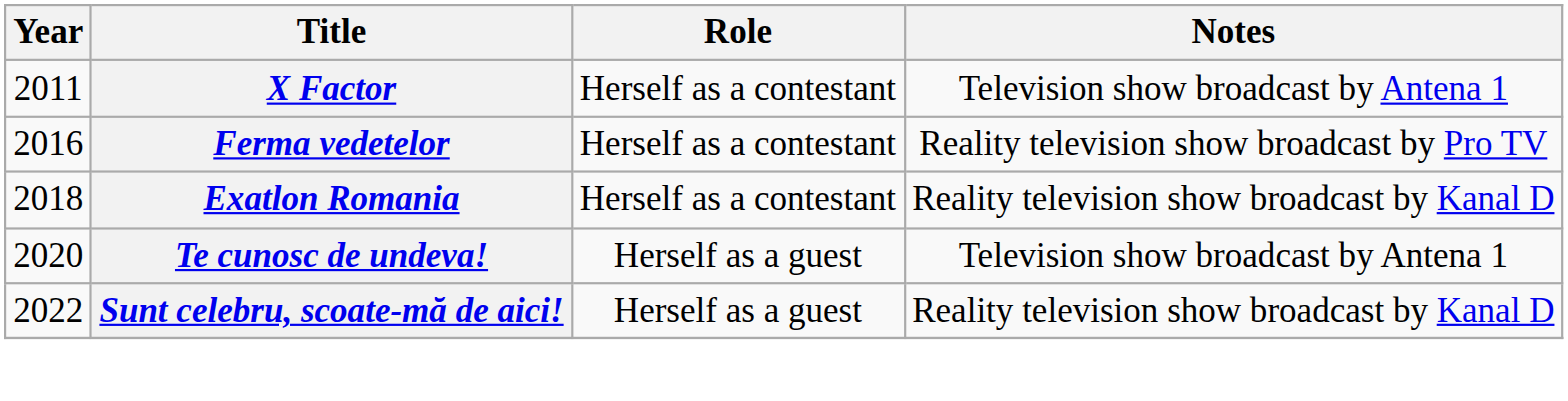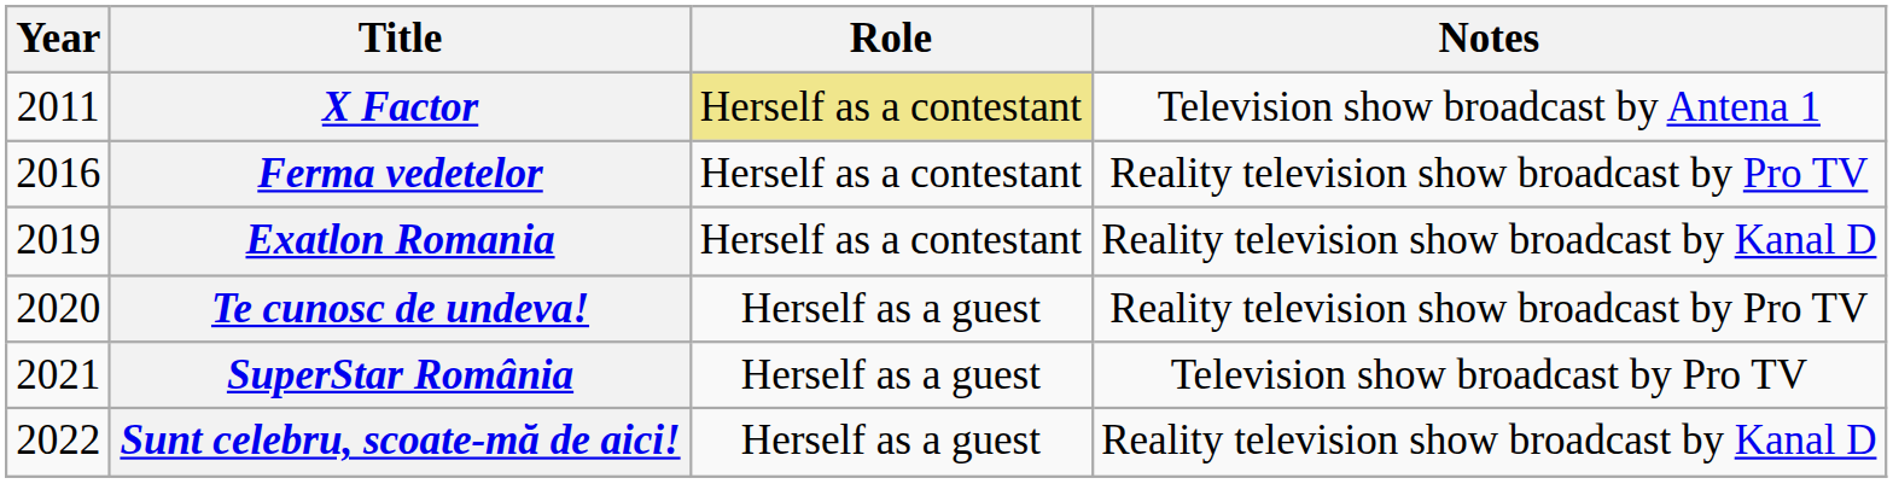 <table class="wikitable plainrowheaders" style="text-align:center;">
 <tr>
 <th scope="col">Year</th>
 <th scope="col">Title</th>
 <th scope="col">Role</th>
 <th scope="col" class="unsortable">Notes</th>
 </tr>
 <tr>
 <td>2011</td>
 <th scope="row"><em><a href='#'>X Factor</a></em></th>
-<td>Herself as a contestant</td>
+<td style="background: khaki;">Herself as a contestant</td>
 <td>Television show broadcast by <a href='#'>Antena 1</a></td>
 </tr>
 <tr>
 <td>2016</td>
 <th scope="row"><em><a href='#'>Ferma vedetelor</a></em></th>
 <td>Herself as a contestant</td>
 <td>Reality television show broadcast by <a href='#'>Pro TV</a></td>
 </tr>
 <tr>
-<td>2018</td>
+<td>2019</td>
 <th scope="row"><em><a href='#'>Exatlon Romania</a></em></th>
 <td>Herself as a contestant</td>
 <td>Reality television show broadcast by <a href='#'>Kanal D</a></td>
 </tr>
 <tr>
 <td>2020</td>
 <th scope="row"><em><a href='#'>Te cunosc de undeva!</a></em></th>
 <td>Herself as a guest</td>
-<td>Television show broadcast by Antena 1</td>
+<td>Reality television show broadcast by Pro TV</td>
+</tr>
+<tr>
+<td>2021</td>
+<th scope="row"><em><a href='#'>SuperStar România</a></em></th>
+<td>Herself as a guest</td>
+<td>Television show broadcast by Pro TV</td>
 </tr>
 <tr>
 <td>2022</td>
 <th scope="row"><em><a href='#'>Sunt celebru, scoate-mă de aici!</a></em></th>
 <td>Herself as a guest</td>
 <td>Reality television show broadcast by <a href='#'>Kanal D</a></td>
 </tr>
 <tr>
 </tr>
 </table>
